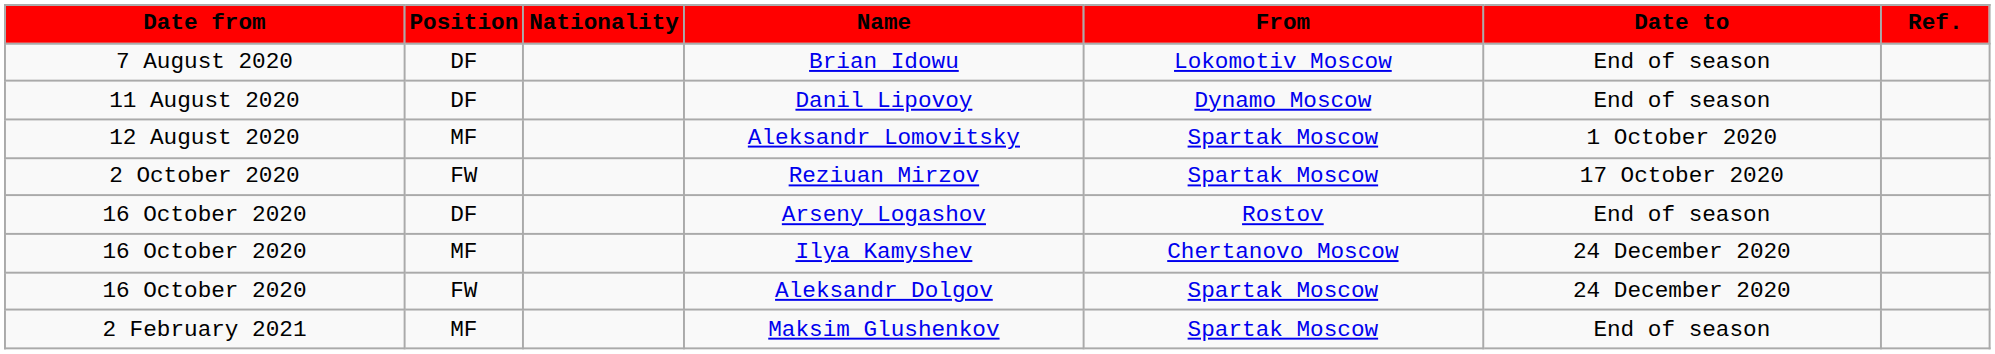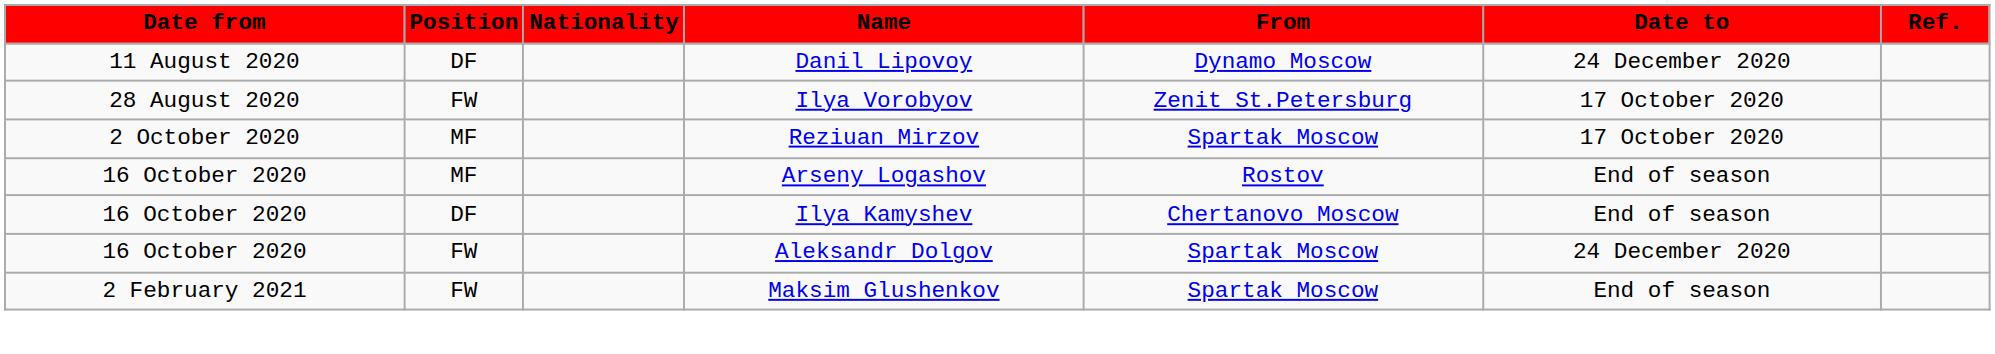 <table class="wikitable" style="text-align:center; font-size:90%; ">
 <tr>
 <th style="background:#ff0000; color:black; width:200px;">Date from</th>
 <th style="background:#ff0000; color:black; width:50px;">Position</th>
 <th style="background:#ff0000; color:black; width:50px;">Nationality</th>
 <th style="background:#ff0000; color:black; width:200px;">Name</th>
 <th style="background:#ff0000; color:black; width:200px;">From</th>
 <th style="background:#ff0000; color:black; width:200px;">Date to</th>
 <th style="background:#ff0000; color:black; width:50px;">Ref.</th>
 </tr>
 <tr>
-<td>7 August 2020</td>
-<td>DF</td>
-<td></td>
-<td><a href='#'>Brian Idowu</a></td>
-<td><a href='#'>Lokomotiv Moscow</a></td>
-<td>End of season</td>
-<td></td>
-</tr>
-<tr>
 <td>11 August 2020</td>
 <td>DF</td>
 <td></td>
 <td><a href='#'>Danil Lipovoy</a></td>
 <td><a href='#'>Dynamo Moscow</a></td>
-<td>End of season</td>
+<td>24 December 2020</td>
 <td></td>
 </tr>
 <tr>
-<td>12 August 2020</td>
-<td>MF</td>
+<td>28 August 2020</td>
+<td>FW</td>
 <td></td>
-<td><a href='#'>Aleksandr Lomovitsky</a></td>
-<td><a href='#'>Spartak Moscow</a></td>
-<td>1 October 2020</td>
+<td><a href='#'>Ilya Vorobyov</a></td>
+<td><a href='#'>Zenit St.Petersburg</a></td>
+<td>17 October 2020</td>
 <td></td>
 </tr>
 <tr>
 <td>2 October 2020</td>
-<td>FW</td>
+<td>MF</td>
 <td></td>
 <td><a href='#'>Reziuan Mirzov</a></td>
 <td><a href='#'>Spartak Moscow</a></td>
 <td>17 October 2020</td>
 <td></td>
 </tr>
 <tr>
 <td>16 October 2020</td>
-<td>DF</td>
+<td>MF</td>
 <td></td>
 <td><a href='#'>Arseny Logashov</a></td>
 <td><a href='#'>Rostov</a></td>
 <td>End of season</td>
 <td></td>
 </tr>
 <tr>
 <td>16 October 2020</td>
-<td>MF</td>
+<td>DF</td>
 <td></td>
 <td><a href='#'>Ilya Kamyshev</a></td>
 <td><a href='#'>Chertanovo Moscow</a></td>
-<td>24 December 2020</td>
+<td>End of season</td>
 <td></td>
 </tr>
 <tr>
 <td>16 October 2020</td>
 <td>FW</td>
 <td></td>
 <td><a href='#'>Aleksandr Dolgov</a></td>
 <td><a href='#'>Spartak Moscow</a></td>
 <td>24 December 2020</td>
 <td></td>
 </tr>
 <tr>
 <td>2 February 2021</td>
-<td>MF</td>
+<td>FW</td>
 <td></td>
 <td><a href='#'>Maksim Glushenkov</a></td>
 <td><a href='#'>Spartak Moscow</a></td>
 <td>End of season</td>
 <td></td>
 </tr>
 </table>
